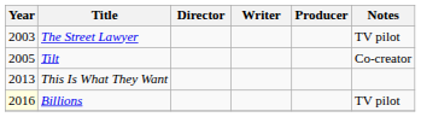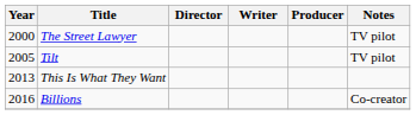 <table class="wikitable">
 <tr>
 <th>Year</th>
 <th>Title</th>
 <th width=65>Director</th>
 <th width=65>Writer</th>
 <th width=65>Producer</th>
 <th>Notes</th>
 </tr>
 <tr>
-<td>2003</td>
+<td>2000</td>
 <td><em><a href='#'>The Street Lawyer</a></em></td>
 <td></td>
 <td></td>
 <td></td>
 <td>TV pilot</td>
 </tr>
 <tr>
 <td>2005</td>
 <td><em><a href='#'>Tilt</a></em></td>
 <td></td>
 <td></td>
 <td></td>
-<td>Co-creator</td>
+<td>TV pilot</td>
 </tr>
 <tr>
 <td>2013</td>
 <td><em>This Is What They Want</em></td>
 <td></td>
 <td></td>
 <td></td>
 <td></td>
 </tr>
 <tr>
-<td style="background: lightyellow;">2016</td>
+<td>2016</td>
 <td><em><a href='#'>Billions</a></em></td>
 <td></td>
 <td></td>
 <td></td>
-<td>TV pilot</td>
+<td>Co-creator</td>
 </tr>
 <tr>
 </tr>
 </table>
